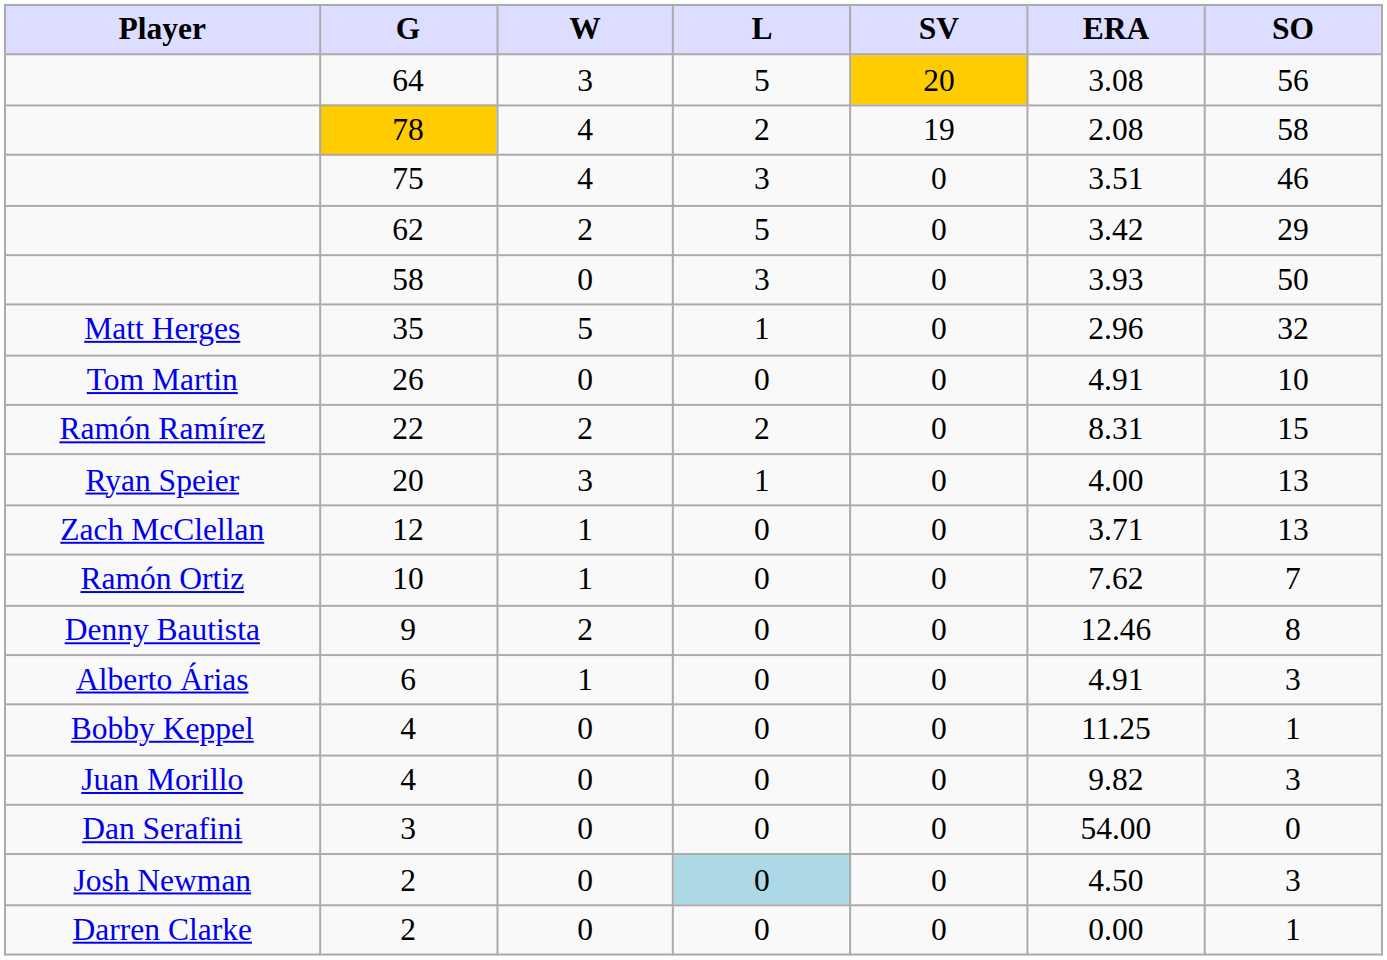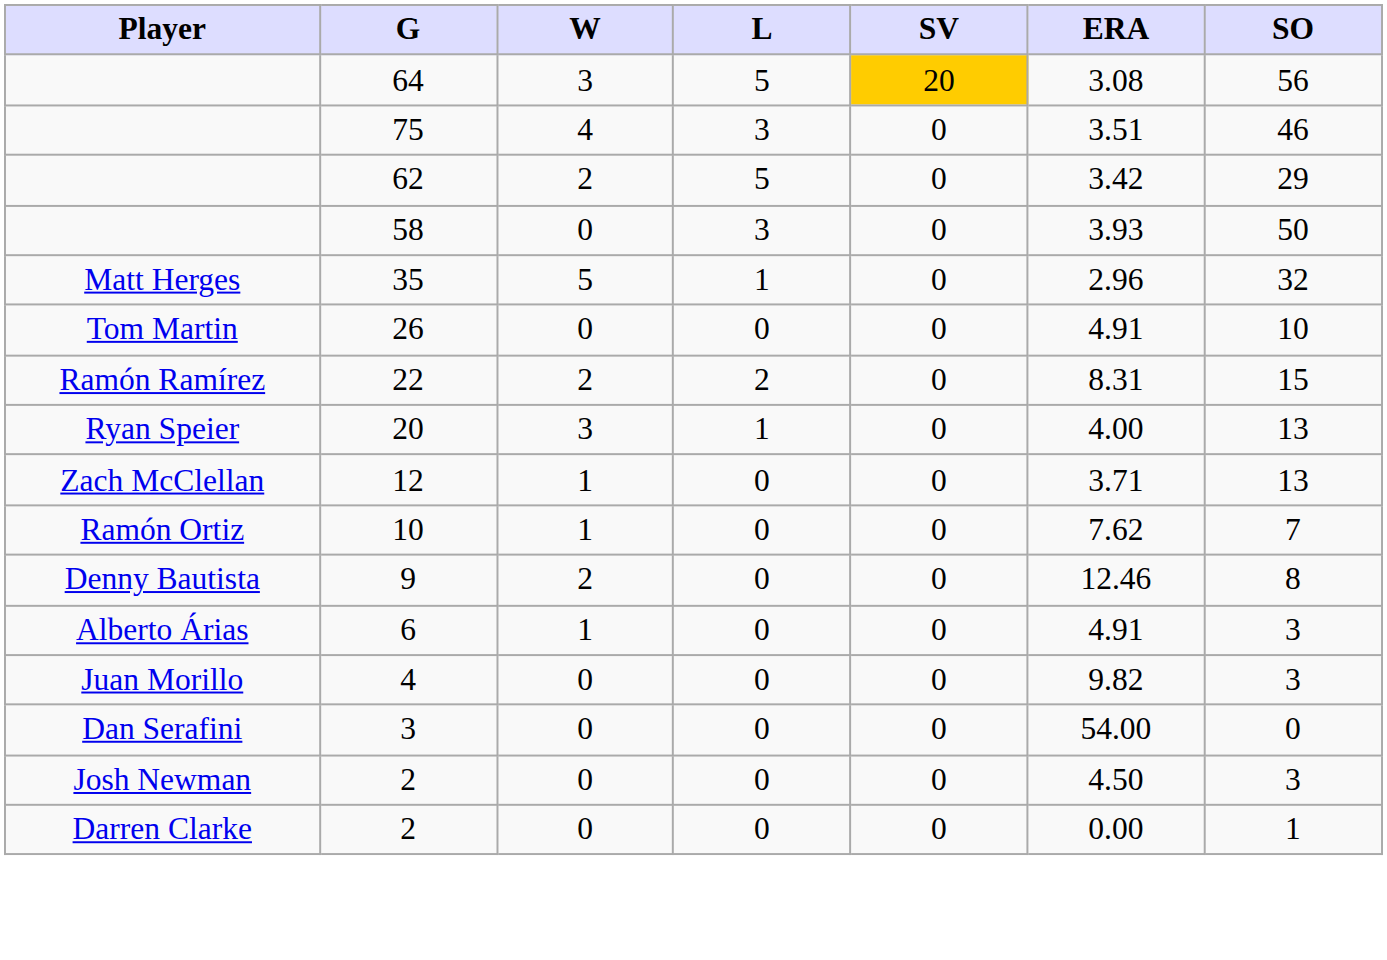 <table class="wikitable sortable">
 <tr>
 <th style="background:#ddf; width:16%;">Player</th>
 <th style="background:#ddf; width:9%;">G</th>
 <th style="background:#ddf; width:9%;">W</th>
 <th style="background:#ddf; width:9%;">L</th>
 <th style="background:#ddf; width:9%;">SV</th>
 <th style="background:#ddf; width:9%;">ERA</th>
 <th style="background:#ddf; width:9%;">SO</th>
 </tr>
 <tr style="text-align:center;">
 <td></td>
 <td>64</td>
 <td>3</td>
 <td>5</td>
 <td bgcolor="#FFCC00">20</td>
 <td>3.08</td>
 <td>56</td>
-</tr>
-<tr align=center>
-<td></td>
-<td bgcolor="#FFCC00">78</td>
-<td>4</td>
-<td>2</td>
-<td>19</td>
-<td>2.08</td>
-<td>58</td>
 </tr>
 <tr style="text-align:center;">
 <td></td>
 <td>75</td>
 <td>4</td>
 <td>3</td>
 <td>0</td>
 <td>3.51</td>
 <td>46</td>
 </tr>
 <tr style="text-align:center;">
 <td></td>
 <td>62</td>
 <td>2</td>
 <td>5</td>
 <td>0</td>
 <td>3.42</td>
 <td>29</td>
 </tr>
 <tr style="text-align:center;">
 <td></td>
 <td>58</td>
 <td>0</td>
 <td>3</td>
 <td>0</td>
 <td>3.93</td>
 <td>50</td>
 </tr>
 <tr align=center>
 <td><a href='#'>Matt Herges</a></td>
 <td>35</td>
 <td>5</td>
 <td>1</td>
 <td>0</td>
 <td>2.96</td>
 <td>32</td>
 </tr>
 <tr align=center>
 <td><a href='#'>Tom Martin</a></td>
 <td>26</td>
 <td>0</td>
 <td>0</td>
 <td>0</td>
 <td>4.91</td>
 <td>10</td>
 </tr>
 <tr align=center>
 <td><a href='#'>Ramón Ramírez</a></td>
 <td>22</td>
 <td>2</td>
 <td>2</td>
 <td>0</td>
 <td>8.31</td>
 <td>15</td>
 </tr>
 <tr align=center>
 <td><a href='#'>Ryan Speier</a></td>
 <td>20</td>
 <td>3</td>
 <td>1</td>
 <td>0</td>
 <td>4.00</td>
 <td>13</td>
 </tr>
 <tr align=center>
 <td><a href='#'>Zach McClellan</a></td>
 <td>12</td>
 <td>1</td>
 <td>0</td>
 <td>0</td>
 <td>3.71</td>
 <td>13</td>
 </tr>
 <tr align=center>
 <td><a href='#'>Ramón Ortiz</a></td>
 <td>10</td>
 <td>1</td>
 <td>0</td>
 <td>0</td>
 <td>7.62</td>
 <td>7</td>
 </tr>
 <tr align=center>
 <td><a href='#'>Denny Bautista</a></td>
 <td>9</td>
 <td>2</td>
 <td>0</td>
 <td>0</td>
 <td>12.46</td>
 <td>8</td>
 </tr>
 <tr align=center>
 <td><a href='#'>Alberto Árias</a></td>
 <td>6</td>
 <td>1</td>
 <td>0</td>
 <td>0</td>
 <td>4.91</td>
 <td>3</td>
 </tr>
 <tr align=center>
-<td><a href='#'>Bobby Keppel</a></td>
-<td>4</td>
-<td>0</td>
-<td>0</td>
-<td>0</td>
-<td>11.25</td>
-<td>1</td>
-</tr>
-<tr align=center>
 <td><a href='#'>Juan Morillo</a></td>
 <td>4</td>
 <td>0</td>
 <td>0</td>
 <td>0</td>
 <td>9.82</td>
 <td>3</td>
 </tr>
 <tr align=center>
 <td><a href='#'>Dan Serafini</a></td>
 <td>3</td>
 <td>0</td>
 <td>0</td>
 <td>0</td>
 <td>54.00</td>
 <td>0</td>
 </tr>
 <tr align=center>
 <td><a href='#'>Josh Newman</a></td>
 <td>2</td>
 <td>0</td>
-<td style="background: lightblue;">0</td>
+<td>0</td>
 <td>0</td>
 <td>4.50</td>
 <td>3</td>
 </tr>
 <tr align=center>
 <td><a href='#'>Darren Clarke</a></td>
 <td>2</td>
 <td>0</td>
 <td>0</td>
 <td>0</td>
 <td>0.00</td>
 <td>1</td>
 </tr>
 </table>
